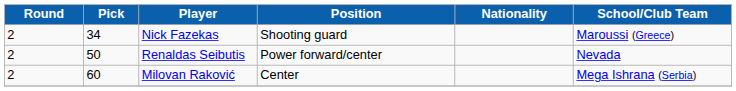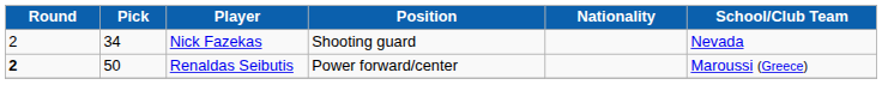 <table class="wikitable sortable sortable">
 <tr>
 <th style="background:#0b60ad; color:white;" width="10%">Round</th>
 <th style="background:#0b60ad; color:white;" width="7%">Pick</th>
 <th style="background:#0b60ad; color:white;" width="15%">Player</th>
 <th style="background:#0b60ad; color:white;" width="25%">Position</th>
 <th style="background:#0b60ad; color:white;" width="15%">Nationality</th>
 <th style="background:#0b60ad; color:white;" width="20%">School/Club Team</th>
 </tr>
 <tr>
 <td>2</td>
 <td>34</td>
 <td><a href='#'>Nick Fazekas</a></td>
 <td>Shooting guard</td>
 <td></td>
-<td><a href='#'>Maroussi</a> <small>(<a href='#'>Greece</a>)</small></td>
+<td><a href='#'>Nevada</a></td>
 </tr>
 <tr>
-<td>2</td>
+<td><strong>2</strong></td>
 <td>50</td>
 <td><a href='#'>Renaldas Seibutis</a></td>
 <td>Power forward/center</td>
 <td></td>
-<td><a href='#'>Nevada</a></td>
-</tr>
-<tr>
-<td>2</td>
-<td>60</td>
-<td><a href='#'>Milovan Raković</a></td>
-<td>Center</td>
-<td></td>
-<td><a href='#'>Mega Ishrana</a> <small>(<a href='#'>Serbia</a>)</small></td>
+<td><a href='#'>Maroussi</a> <small>(<a href='#'>Greece</a>)</small></td>
 </tr>
 <tr>
 </tr>
 </table>
